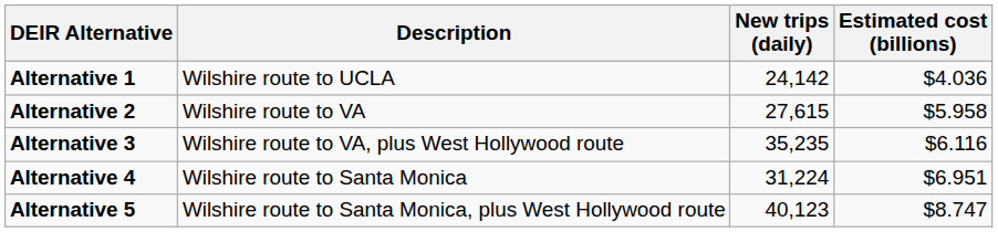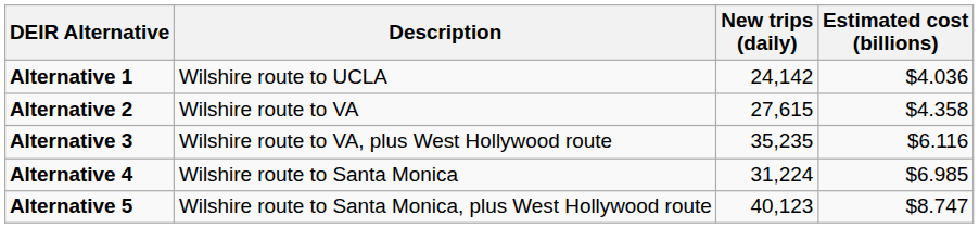 <table class="wikitable">
 <tr>
 <th>DEIR Alternative</th>
 <th>Description</th>
 <th>New trips<br>(daily)</th>
 <th>Estimated cost<br>(billions)</th>
 </tr>
 <tr>
 <td><strong>Alternative 1</strong></td>
 <td>Wilshire route to UCLA</td>
 <td style="text-align:right;">24,142</td>
 <td style="text-align:right;">$4.036</td>
 </tr>
 <tr>
 <td><strong>Alternative 2</strong></td>
 <td>Wilshire route to VA</td>
 <td style="text-align:right;">27,615</td>
-<td style="text-align:right;">$5.958</td>
+<td style="text-align:right;">$4.358</td>
 </tr>
 <tr>
 <td><strong>Alternative 3</strong></td>
 <td>Wilshire route to VA, plus West Hollywood route</td>
 <td style="text-align:right;">35,235</td>
 <td style="text-align:right;">$6.116</td>
 </tr>
 <tr>
 <td><strong>Alternative 4</strong></td>
 <td>Wilshire route to Santa Monica</td>
 <td style="text-align:right;">31,224</td>
-<td style="text-align:right;">$6.951</td>
+<td style="text-align:right;">$6.985</td>
 </tr>
 <tr>
 <td><strong>Alternative 5</strong></td>
 <td>Wilshire route to Santa Monica, plus West Hollywood route</td>
 <td style="text-align:right;">40,123</td>
 <td style="text-align:right;">$8.747</td>
 </tr>
 </table>
